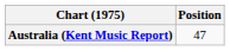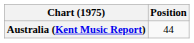 <table class="wikitable sortable plainrowheaders" style="text-align:center">
 <tr>
 <th>Chart (1975)</th>
 <th>Position</th>
 </tr>
 <tr>
 <th scope="row">Australia (<a href='#'>Kent Music Report</a>)</th>
-<td>47</td>
+<td>44</td>
 </tr>
 </table>
